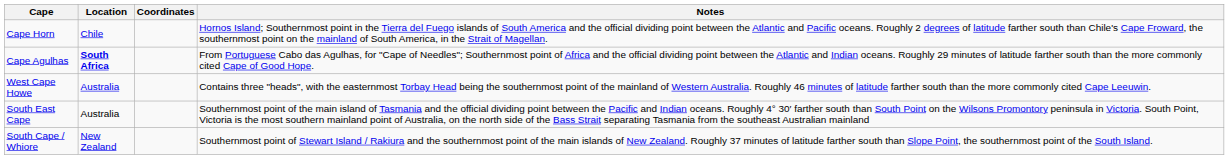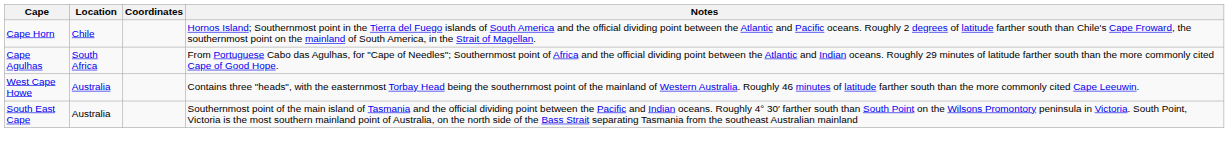 <table class="wikitable">
 <tr>
 <th>Cape</th>
 <th>Location</th>
 <th>Coordinates</th>
 <th>Notes</th>
 </tr>
 <tr>
 <td><a href='#'>Cape Horn</a></td>
 <td><a href='#'>Chile</a></td>
 <td></td>
 <td><a href='#'>Hornos Island</a>; Southernmost point in the <a href='#'>Tierra del Fuego</a> islands of <a href='#'>South America</a> and the official dividing point between the <a href='#'>Atlantic</a> and <a href='#'>Pacific</a> oceans. Roughly 2 <a href='#'>degrees</a> of <a href='#'>latitude</a> farther south than Chile's <a href='#'>Cape Froward</a>, the southernmost point on the <a href='#'>mainland</a> of South America, in the <a href='#'>Strait of Magellan</a>.</td>
 </tr>
 <tr>
 <td><a href='#'>Cape Agulhas</a></td>
-<td><strong><a href='#'>South Africa</a></strong></td>
+<td><a href='#'>South Africa</a></td>
 <td></td>
 <td>From <a href='#'>Portuguese</a> Cabo das Agulhas, for "Cape of Needles"; Southernmost point of <a href='#'>Africa</a> and the official dividing point between the <a href='#'>Atlantic</a> and <a href='#'>Indian</a> oceans. Roughly 29 minutes of latitude farther south than the more commonly cited <a href='#'>Cape of Good Hope</a>.</td>
 </tr>
 <tr>
 <td><a href='#'>West Cape Howe</a></td>
 <td><a href='#'>Australia</a></td>
 <td></td>
 <td>Contains three "heads", with the easternmost <a href='#'>Torbay Head</a> being the southernmost point of the mainland of <a href='#'>Western Australia</a>. Roughly 46 <a href='#'>minutes</a> of <a href='#'>latitude</a> farther south than the more commonly cited <a href='#'>Cape Leeuwin</a>.</td>
 </tr>
 <tr>
 <td><a href='#'>South East Cape</a></td>
 <td>Australia</td>
 <td></td>
 <td>Southernmost point of the main island of <a href='#'>Tasmania</a> and the official dividing point between the <a href='#'>Pacific</a> and <a href='#'>Indian</a> oceans. Roughly 4° 30′ farther south than <a href='#'>South Point</a> on the <a href='#'>Wilsons Promontory</a> peninsula in <a href='#'>Victoria</a>. South Point, Victoria is the most southern mainland point of Australia, on the north side of the <a href='#'>Bass Strait</a> separating Tasmania from the southeast Australian mainland</td>
 </tr>
-<tr>
-<td><a href='#'>South Cape / Whiore</a></td>
-<td><a href='#'>New Zealand</a></td>
-<td></td>
-<td>Southernmost point of <a href='#'>Stewart Island / Rakiura</a> and the southernmost point of the main islands of <a href='#'>New Zealand</a>. Roughly 37 minutes of latitude farther south than <a href='#'>Slope Point</a>, the southernmost point of the <a href='#'>South Island</a>.</td>
-</tr>
 </table>
